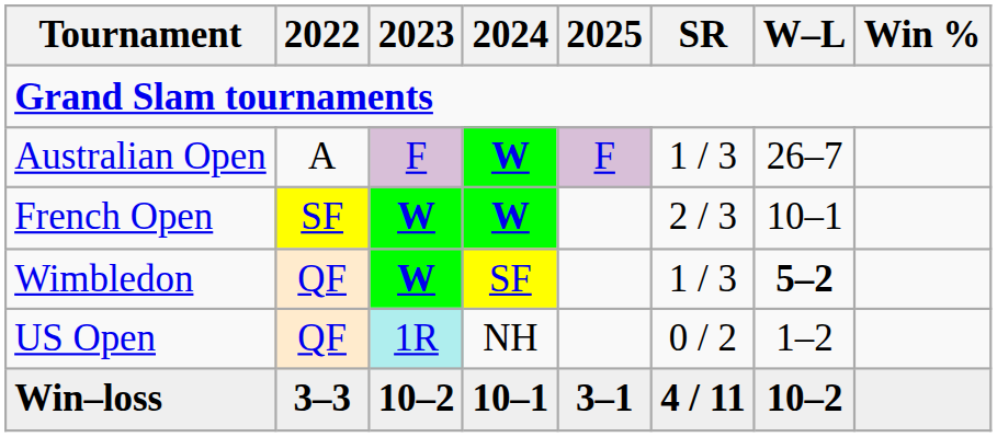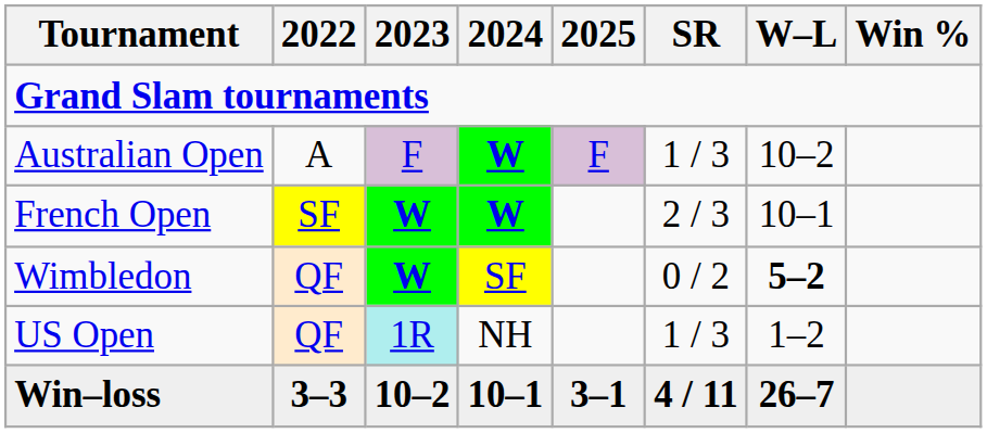 <table class=wikitable style=text-align:center>
 <tr>
 <th>Tournament</th>
 <th>2022</th>
 <th>2023</th>
 <th>2024</th>
 <th>2025</th>
 <th>SR</th>
 <th>W–L</th>
 <th>Win %</th>
 </tr>
 <tr>
 <td style="text-align:left;" colspan="16"><a href='#'><strong>Grand Slam tournaments</strong></a></td>
 </tr>
 <tr>
 <td alight=left><a href='#'>Australian Open</a></td>
 <td>A</td>
 <td bgcolor="thistle"><a href='#'>F</a></td>
 <td bgcolor="lime"><a href='#'><strong>W</strong></a></td>
 <td bgcolor="thistle"><a href='#'>F</a></td>
 <td>1 / 3</td>
-<td>26–7</td>
+<td>10–2</td>
 <td></td>
 </tr>
 <tr>
 <td align=left><a href='#'>French Open</a></td>
 <td bgcolor="yellow"><a href='#'>SF</a></td>
 <td bgcolor="lime"><a href='#'><strong>W</strong></a></td>
 <td bgcolor="lime"><a href='#'><strong>W</strong></a></td>
 <td></td>
 <td>2 / 3</td>
 <td>10–1</td>
 <td></td>
 </tr>
 <tr>
 <td align=left><a href='#'>Wimbledon</a></td>
 <td bgcolor=ffebcd><a href='#'>QF</a></td>
 <td bgcolor="lime"><a href='#'><strong>W</strong></a></td>
 <td bgcolor="yellow"><a href='#'>SF</a></td>
 <td></td>
-<td>1 / 3</td>
+<td>0 / 2</td>
 <td><strong>5–2</strong></td>
 <td></td>
 </tr>
 <tr>
 <td align=left><a href='#'>US Open</a></td>
 <td bgcolor=ffebcd><a href='#'>QF</a></td>
 <td bgcolor=afeeee><a href='#'>1R</a></td>
 <td>NH</td>
 <td></td>
-<td>0 / 2</td>
+<td>1 / 3</td>
 <td>1–2</td>
 <td></td>
 </tr>
 <tr style="font-weight:bold; background:#efefef;">
 <td style="text-align:left">Win–loss</td>
 <td>3–3</td>
 <td>10–2</td>
 <td>10–1</td>
 <td>3–1</td>
 <td>4 / 11</td>
-<td>10–2</td>
+<td>26–7</td>
 <td></td>
 </tr>
 </table>
